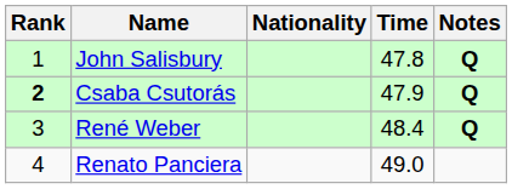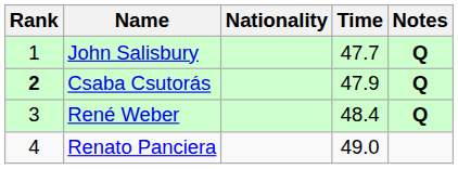 <table class="wikitable sortable" style="text-align:center">
 <tr>
 <th>Rank</th>
 <th>Name</th>
 <th>Nationality</th>
 <th>Time</th>
 <th>Notes</th>
 </tr>
 <tr bgcolor=ccffcc>
 <td>1</td>
 <td align=left><a href='#'>John Salisbury</a></td>
 <td align=left></td>
-<td>47.8</td>
+<td>47.7</td>
 <td><strong>Q</strong></td>
 </tr>
 <tr bgcolor=ccffcc>
 <td><strong>2</strong></td>
 <td align=left><a href='#'>Csaba Csutorás</a></td>
 <td align=left></td>
 <td>47.9</td>
 <td><strong>Q</strong></td>
 </tr>
 <tr bgcolor=ccffcc>
 <td>3</td>
 <td align=left><a href='#'>René Weber</a></td>
 <td align=left></td>
 <td>48.4</td>
 <td><strong>Q</strong></td>
 </tr>
 <tr>
 <td>4</td>
 <td align=left><a href='#'>Renato Panciera</a></td>
 <td align=left></td>
 <td>49.0</td>
 <td></td>
 </tr>
 </table>
